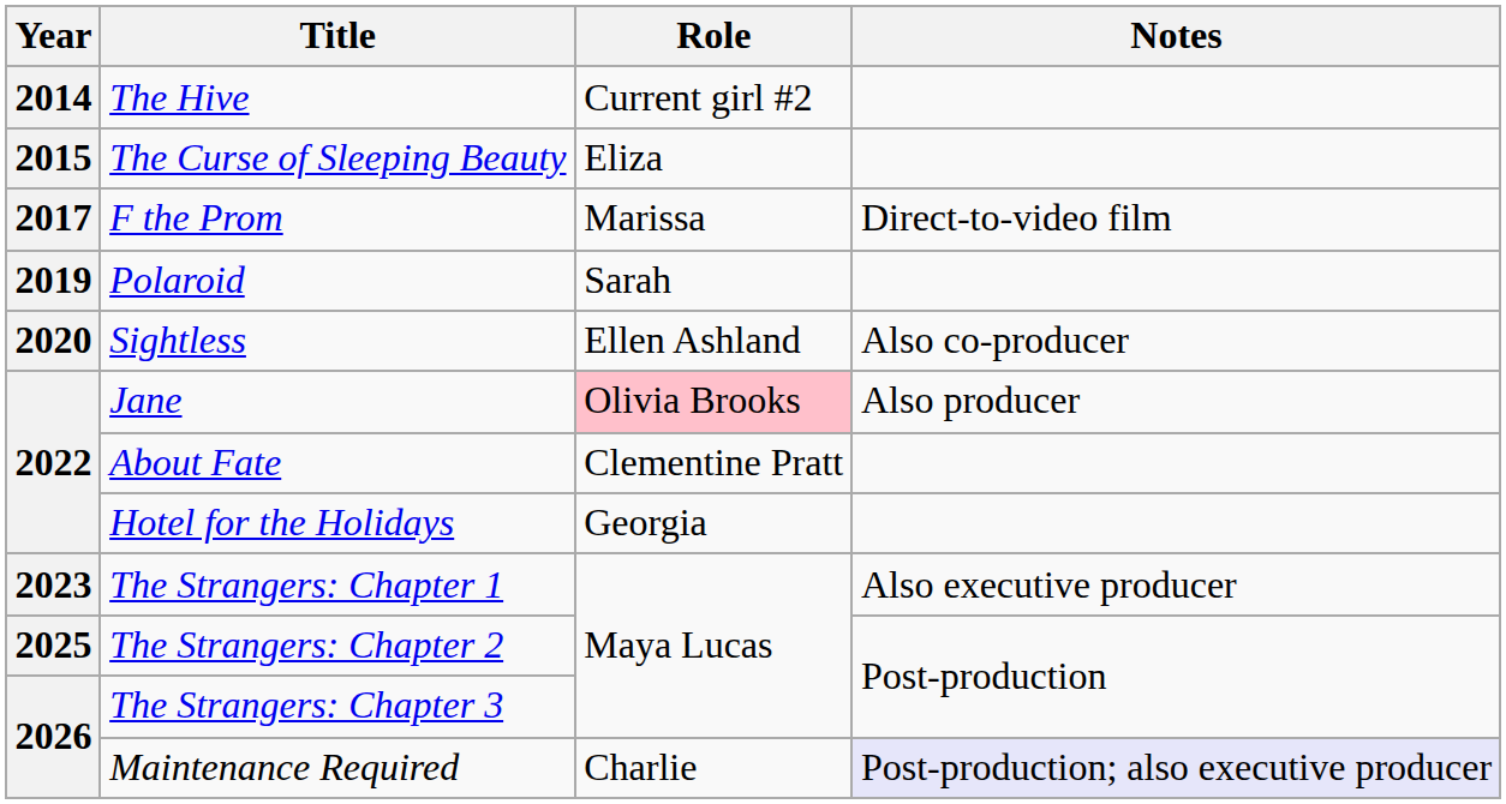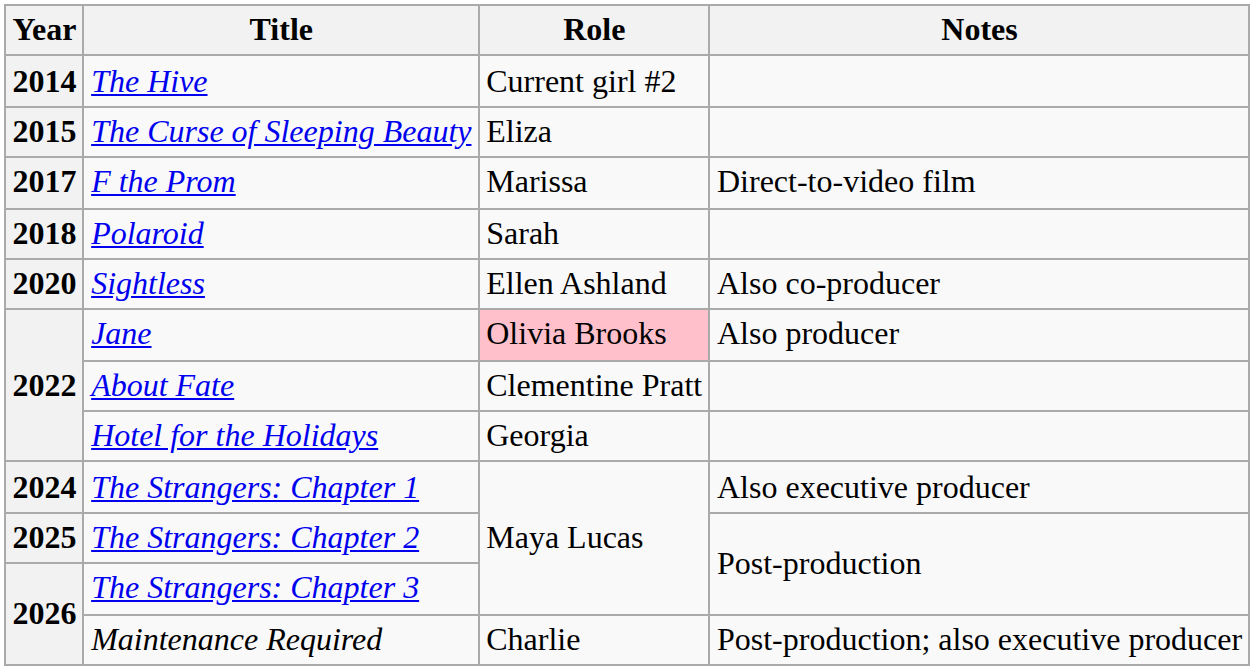 <table class="wikitable plainrowheaders sortable">
 <tr>
 <th scope="col">Year</th>
 <th scope="col">Title</th>
 <th scope="col">Role</th>
 <th scope="col" class="unsortable">Notes</th>
 </tr>
 <tr>
 <th scope="row">2014</th>
 <td data-sort-value="Hive, The"><em><a href='#'>The Hive</a></em></td>
 <td>Current girl #2</td>
 <td></td>
 </tr>
 <tr>
 <th scope="row">2015</th>
 <td data-sort-value="Curse of Sleeping Beauty, The"><em><a href='#'>The Curse of Sleeping Beauty</a></em></td>
 <td>Eliza</td>
 <td></td>
 </tr>
 <tr>
 <th scope="row">2017</th>
 <td><em><a href='#'>F the Prom</a></em></td>
 <td>Marissa</td>
 <td>Direct-to-video film</td>
 </tr>
 <tr>
-<th scope="row">2019</th>
+<th scope="row">2018</th>
 <td><em><a href='#'>Polaroid</a></em></td>
 <td>Sarah</td>
 <td></td>
 </tr>
 <tr>
 <th scope="row">2020</th>
 <td><em><a href='#'>Sightless</a></em></td>
 <td>Ellen Ashland</td>
 <td>Also co-producer</td>
 </tr>
 <tr>
 <th scope="row" rowspan=3>2022</th>
 <td><em><a href='#'>Jane</a></em></td>
 <td style="background: pink;">Olivia Brooks</td>
 <td>Also producer</td>
 </tr>
 <tr>
 <td><em><a href='#'>About Fate</a></em></td>
 <td>Clementine Pratt</td>
 <td></td>
 </tr>
 <tr>
 <td><em><a href='#'>Hotel for the Holidays</a></em></td>
 <td>Georgia</td>
 <td></td>
 </tr>
 <tr>
-<th scope="row">2023</th>
+<th scope="row">2024</th>
 <td><em><a href='#'>The Strangers: Chapter 1</a></em></td>
 <td rowspan="3">Maya Lucas</td>
 <td>Also executive producer</td>
 </tr>
 <tr>
 <th scope="row">2025</th>
 <td><em><a href='#'>The Strangers: Chapter 2</a></em></td>
 <td rowspan="2">Post-production</td>
 </tr>
 <tr>
 <th scope="row" rowspan=2>2026</th>
 <td><em><a href='#'>The Strangers: Chapter 3</a></em></td>
 </tr>
 <tr>
 <td><em>Maintenance Required</em></td>
 <td>Charlie</td>
-<td style="background: lavender;">Post-production; also executive producer</td>
+<td>Post-production; also executive producer</td>
 </tr>
 </table>
